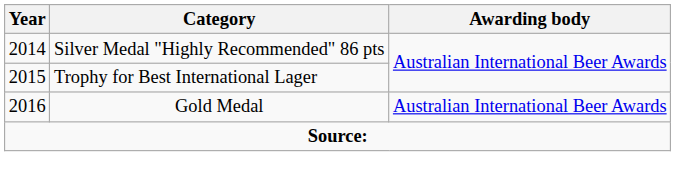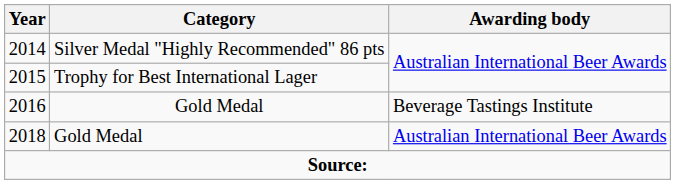 <table class="wikitable">
 <tr>
 <th>Year</th>
 <th>Category</th>
 <th>Awarding body</th>
 </tr>
 <tr>
 <td>2014</td>
 <td>Silver Medal "Highly Recommended" 86 pts</td>
 <td rowspan=2 align=center><a href='#'>Australian International Beer Awards</a></td>
 </tr>
 <tr>
 <td>2015</td>
 <td>Trophy for Best International Lager</td>
 </tr>
 <tr>
 <td>2016</td>
 <td align=center>Gold Medal</td>
+<td>Beverage Tastings Institute</td>
+</tr>
+<tr>
+<td>2018</td>
+<td>Gold Medal</td>
 <td><a href='#'>Australian International Beer Awards</a></td>
 </tr>
 <tr>
 <td colspan="3" style="text-align: center;"><strong>Source:</strong></td>
 </tr>
 </table>
